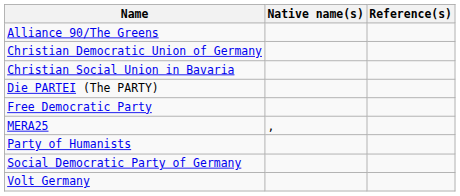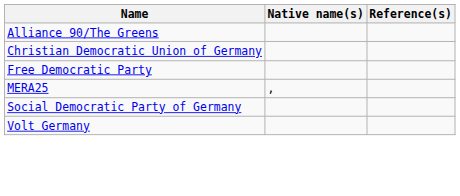 <table class="wikitable">
 <tr>
 <th>Name</th>
 <th>Native name(s)</th>
 <th>Reference(s)</th>
 </tr>
 <tr>
 <td><a href='#'>Alliance 90/The Greens</a></td>
 <td></td>
 <td></td>
 </tr>
 <tr>
 <td><a href='#'>Christian Democratic Union of Germany</a></td>
 <td></td>
 <td></td>
 </tr>
 <tr>
-<td><a href='#'>Christian Social Union in Bavaria</a></td>
-<td></td>
-<td></td>
-</tr>
-<tr>
-<td><a href='#'>Die PARTEI</a> (The PARTY)</td>
-<td></td>
-<td></td>
-</tr>
-<tr>
 <td><a href='#'>Free Democratic Party</a></td>
 <td></td>
 <td></td>
 </tr>
 <tr>
 <td><a href='#'>MERA25</a></td>
 <td>, </td>
-<td></td>
-</tr>
-<tr>
-<td><a href='#'>Party of Humanists</a></td>
-<td></td>
 <td></td>
 </tr>
 <tr>
 <td><a href='#'>Social Democratic Party of Germany</a></td>
 <td></td>
 <td></td>
 </tr>
 <tr>
 <td><a href='#'>Volt Germany</a></td>
 <td></td>
 <td></td>
 </tr>
 </table>
